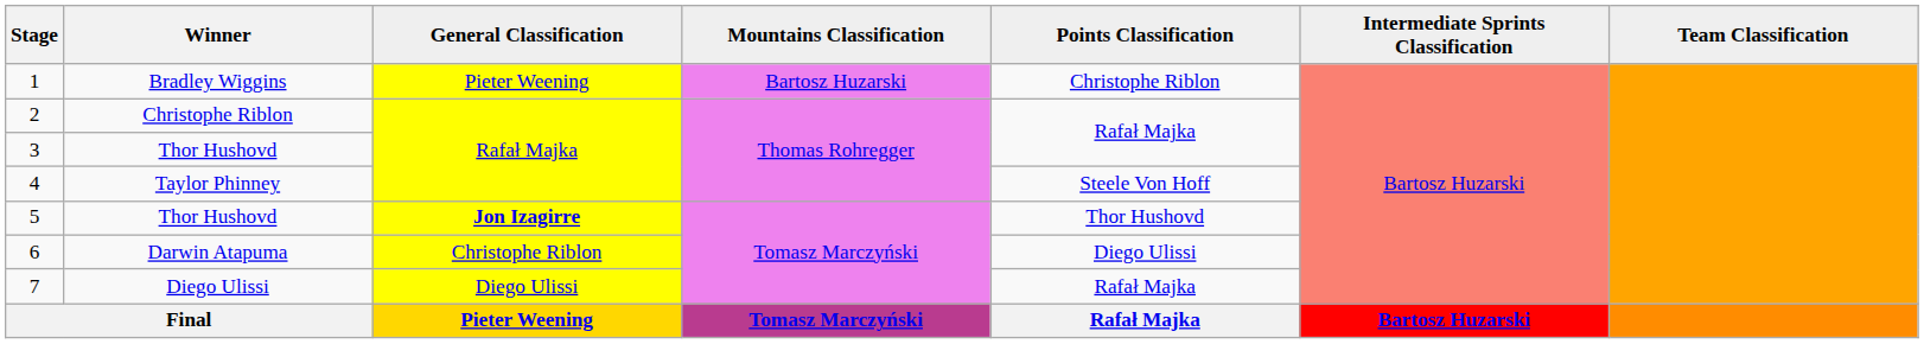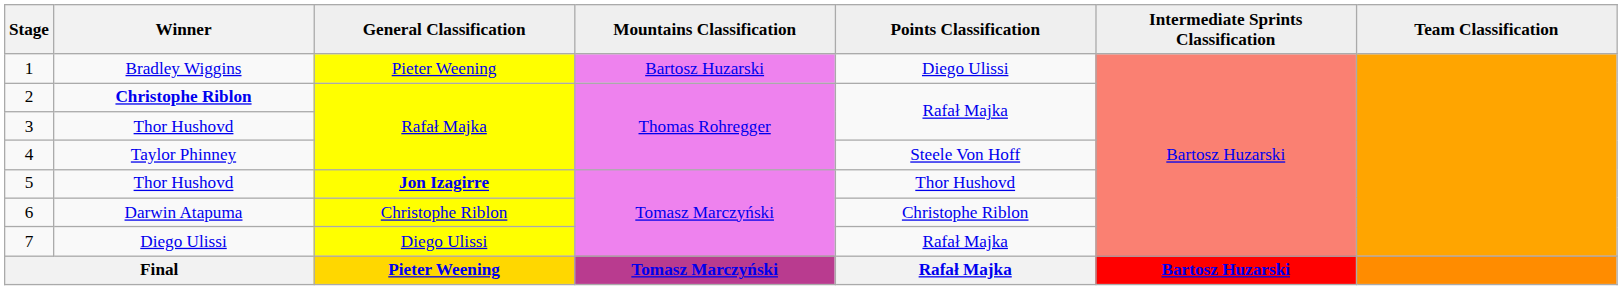 <table class="wikitable" style="text-align: center; font-size:smaller;">
 <tr style="background-color: #efefef;">
 <th width="2%">Stage</th>
 <th width="16%">Winner</th>
 <th style="background:#efefef;" width="16%">General Classification<br></th>
 <th style="background:#efefef;" width="16%">Mountains Classification<br></th>
 <th style="background:#efefef;" width="16%">Points Classification<br></th>
 <th style="background:#efefef;" width="16%">Intermediate Sprints Classification<br></th>
 <th style="background:#efefef;" width="16%">Team Classification<br></th>
 </tr>
 <tr>
 <td>1</td>
 <td><a href='#'>Bradley Wiggins</a></td>
 <td style="background:yellow;"><a href='#'>Pieter Weening</a></td>
 <td style="background:violet;"><a href='#'>Bartosz Huzarski</a></td>
-<td style="background:offwhite;"><a href='#'>Christophe Riblon</a></td>
+<td style="background:offwhite;"><a href='#'>Diego Ulissi</a></td>
 <td style="background:salmon;" rowspan=7><a href='#'>Bartosz Huzarski</a></td>
 <td style="background:orange;" rowspan=7></td>
 </tr>
 <tr>
 <td>2</td>
-<td><a href='#'>Christophe Riblon</a></td>
+<td><strong><a href='#'>Christophe Riblon</a></strong></td>
 <td style="background:yellow;" rowspan=3><a href='#'>Rafał Majka</a></td>
 <td style="background:violet;" rowspan=3><a href='#'>Thomas Rohregger</a></td>
 <td style="background:offwhite;" rowspan=2><a href='#'>Rafał Majka</a></td>
 </tr>
 <tr>
 <td>3</td>
 <td><a href='#'>Thor Hushovd</a></td>
 </tr>
 <tr>
 <td>4</td>
 <td><a href='#'>Taylor Phinney</a></td>
 <td style="background:offwhite;"><a href='#'>Steele Von Hoff</a></td>
 </tr>
 <tr>
 <td>5</td>
 <td><a href='#'>Thor Hushovd</a></td>
 <td style="background:yellow;"><strong><a href='#'>Jon Izagirre</a></strong></td>
 <td style="background:violet;" rowspan=3><a href='#'>Tomasz Marczyński</a></td>
 <td style="background:offwhite;"><a href='#'>Thor Hushovd</a></td>
 </tr>
 <tr>
 <td>6</td>
 <td><a href='#'>Darwin Atapuma</a></td>
 <td style="background:yellow;"><a href='#'>Christophe Riblon</a></td>
-<td style="background:offwhite;"><a href='#'>Diego Ulissi</a></td>
+<td style="background:offwhite;"><a href='#'>Christophe Riblon</a></td>
 </tr>
 <tr>
 <td>7</td>
 <td><a href='#'>Diego Ulissi</a></td>
 <td style="background:yellow;"><a href='#'>Diego Ulissi</a></td>
 <td style="background:offwhite;"><a href='#'>Rafał Majka</a></td>
 </tr>
 <tr>
 <th colspan=2><strong>Final</strong></th>
 <th style="background:gold;"><a href='#'>Pieter Weening</a></th>
 <th style="background:#B93B8F;"><a href='#'>Tomasz Marczyński</a></th>
 <th style="background:offwhite;"><a href='#'>Rafał Majka</a></th>
 <th style="background:red;"><a href='#'>Bartosz Huzarski</a></th>
 <th style="background:#ff8c00;"></th>
 </tr>
 </table>
